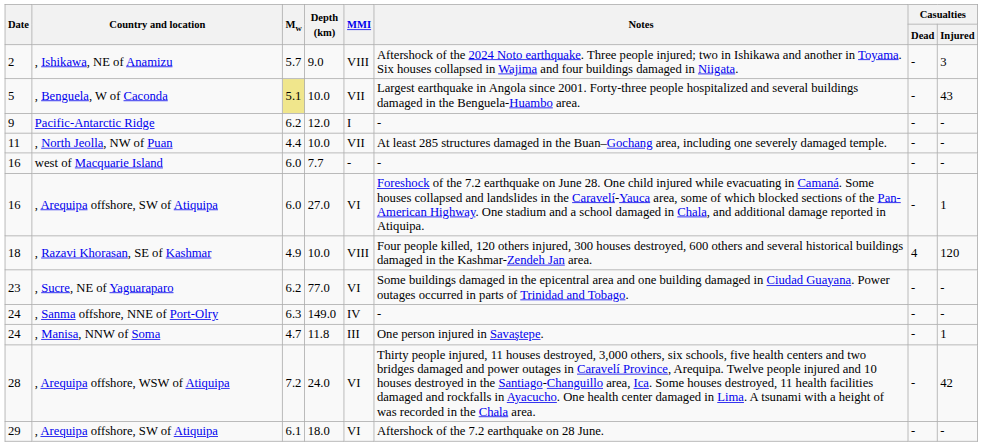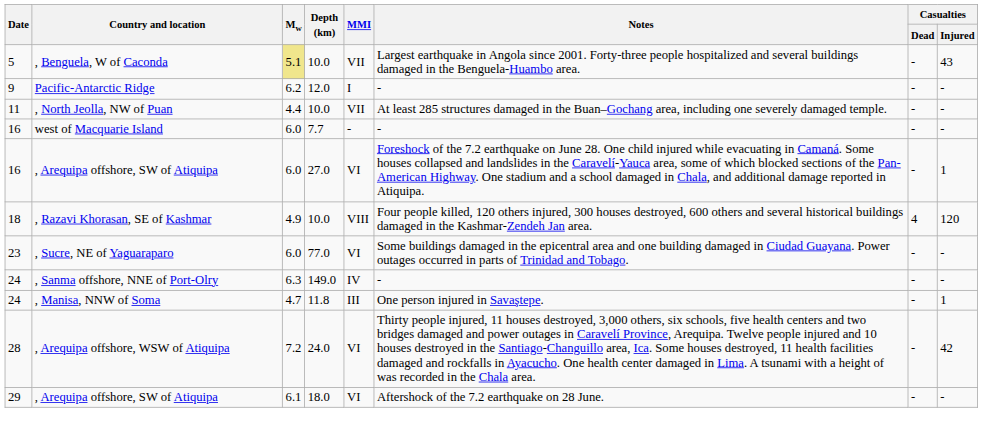 <table class="wikitable sortable" style="border:1px black; margin-left:1em;">
 <tr>
 <th rowspan="2"><small>Date</small></th>
 <th rowspan="2" style="width: 310px"><small>Country and location</small></th>
 <th rowspan="2"><small>M<sub>w</sub></small></th>
 <th rowspan="2"><small>Depth (km)</small></th>
 <th rowspan="2"><small><a href='#'>MMI</a></small></th>
 <th rowspan="2" class="unsortable"><small>Notes</small></th>
 <th colspan="2"><small>Casualties</small></th>
 </tr>
 <tr>
 <th><small>Dead</small></th>
 <th><small>Injured</small></th>
-</tr>
-<tr>
-<td>2</td>
-<td>, <a href='#'>Ishikawa</a>,  NE of <a href='#'>Anamizu</a></td>
-<td>5.7</td>
-<td>9.0</td>
-<td>VIII</td>
-<td>Aftershock of the <a href='#'>2024 Noto earthquake</a>. Three people injured; two in Ishikawa and another in <a href='#'>Toyama</a>. Six houses collapsed in <a href='#'>Wajima</a> and four buildings damaged in <a href='#'>Niigata</a>.</td>
-<td>-</td>
-<td>3</td>
 </tr>
 <tr>
 <td>5</td>
 <td>, <a href='#'>Benguela</a>,  W of <a href='#'>Caconda</a></td>
 <td style="background: khaki;">5.1</td>
 <td>10.0</td>
 <td>VII</td>
 <td>Largest earthquake in Angola since 2001. Forty-three people hospitalized and several buildings damaged in the Benguela-<a href='#'>Huambo</a> area.</td>
 <td>-</td>
 <td>43</td>
 </tr>
 <tr>
 <td>9</td>
 <td><a href='#'>Pacific-Antarctic Ridge</a></td>
 <td>6.2</td>
 <td>12.0</td>
 <td>I</td>
 <td>-</td>
 <td>-</td>
 <td>-</td>
 </tr>
 <tr>
 <td>11</td>
 <td>, <a href='#'>North Jeolla</a>,  NW of <a href='#'>Puan</a></td>
 <td>4.4</td>
 <td>10.0</td>
 <td>VII</td>
 <td>At least 285 structures damaged in the Buan–<a href='#'>Gochang</a> area, including one severely damaged temple.</td>
 <td>-</td>
 <td>-</td>
 </tr>
 <tr>
 <td>16</td>
 <td>west of <a href='#'>Macquarie Island</a></td>
 <td>6.0</td>
 <td>7.7</td>
 <td>-</td>
 <td>-</td>
 <td>-</td>
 <td>-</td>
 </tr>
 <tr>
 <td>16</td>
 <td>, <a href='#'>Arequipa</a> offshore,  SW of <a href='#'>Atiquipa</a></td>
 <td>6.0</td>
 <td>27.0</td>
 <td>VI</td>
 <td><a href='#'>Foreshock</a> of the 7.2 earthquake on June 28. One child injured while evacuating in <a href='#'>Camaná</a>. Some houses collapsed and landslides in the <a href='#'>Caravelí</a>-<a href='#'>Yauca</a> area, some of which blocked sections of the <a href='#'>Pan-American Highway</a>. One stadium and a school damaged in <a href='#'>Chala</a>, and additional damage reported in Atiquipa.</td>
 <td>-</td>
 <td>1</td>
 </tr>
 <tr>
 <td>18</td>
 <td>, <a href='#'>Razavi Khorasan</a>,  SE of <a href='#'>Kashmar</a></td>
 <td>4.9</td>
 <td>10.0</td>
 <td>VIII</td>
 <td>Four people killed, 120 others injured, 300 houses destroyed, 600 others and several historical buildings damaged in the Kashmar-<a href='#'>Zendeh Jan</a> area.</td>
 <td>4</td>
 <td>120</td>
 </tr>
 <tr>
 <td>23</td>
 <td>, <a href='#'>Sucre</a>,  NE of <a href='#'>Yaguaraparo</a></td>
-<td>6.2</td>
+<td>6.0</td>
 <td>77.0</td>
 <td>VI</td>
 <td>Some buildings damaged in the epicentral area and one building damaged in <a href='#'>Ciudad Guayana</a>. Power outages occurred in parts of <a href='#'>Trinidad and Tobago</a>.</td>
 <td>-</td>
 <td>-</td>
 </tr>
 <tr>
 <td>24</td>
 <td>, <a href='#'>Sanma</a> offshore,  NNE of <a href='#'>Port-Olry</a></td>
 <td>6.3</td>
 <td>149.0</td>
 <td>IV</td>
 <td>-</td>
 <td>-</td>
 <td>-</td>
 </tr>
 <tr>
 <td>24</td>
 <td>, <a href='#'>Manisa</a>,  NNW of <a href='#'>Soma</a></td>
 <td>4.7</td>
 <td>11.8</td>
 <td>III</td>
 <td>One person injured in <a href='#'>Savaştepe</a>.</td>
 <td>-</td>
 <td>1</td>
 </tr>
 <tr>
 <td>28</td>
 <td>, <a href='#'>Arequipa</a> offshore,  WSW of <a href='#'>Atiquipa</a></td>
 <td>7.2</td>
 <td>24.0</td>
 <td>VI</td>
 <td>Thirty people injured, 11 houses destroyed, 3,000 others, six schools, five health centers and two bridges damaged and power outages in <a href='#'>Caravelí Province</a>, Arequipa. Twelve people injured and 10 houses destroyed in the <a href='#'>Santiago</a>-<a href='#'>Changuillo</a> area, <a href='#'>Ica</a>. Some houses destroyed, 11 health facilities damaged and rockfalls in <a href='#'>Ayacucho</a>. One health center damaged in <a href='#'>Lima</a>. A tsunami with a height of  was recorded in the <a href='#'>Chala</a> area.</td>
 <td>-</td>
 <td>42</td>
 </tr>
 <tr>
 <td>29</td>
 <td>, <a href='#'>Arequipa</a> offshore,  SW of <a href='#'>Atiquipa</a></td>
 <td>6.1</td>
 <td>18.0</td>
 <td>VI</td>
 <td>Aftershock of the 7.2 earthquake on 28 June.</td>
 <td>-</td>
 <td>-</td>
 </tr>
 </table>
